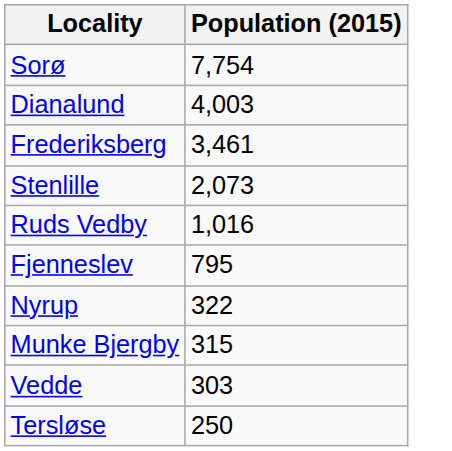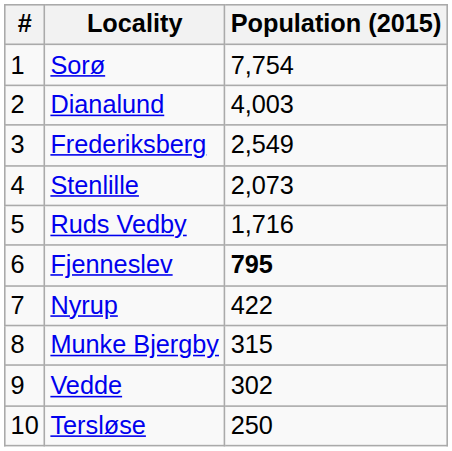 <table class="wikitable">
 <tr>
+<th>#</th>
 <th>Locality</th>
 <th>Population (2015)</th>
 </tr>
 <tr>
+<td>1</td>
 <td><a href='#'>Sorø</a></td>
 <td>7,754</td>
 </tr>
 <tr>
+<td>2</td>
 <td><a href='#'>Dianalund</a></td>
 <td>4,003</td>
 </tr>
 <tr>
+<td>3</td>
 <td><a href='#'>Frederiksberg</a></td>
-<td>3,461</td>
+<td>2,549</td>
 </tr>
 <tr>
+<td>4</td>
 <td><a href='#'>Stenlille</a></td>
 <td>2,073</td>
 </tr>
 <tr>
+<td>5</td>
 <td><a href='#'>Ruds Vedby</a></td>
-<td>1,016</td>
+<td>1,716</td>
 </tr>
 <tr>
+<td>6</td>
 <td><a href='#'>Fjenneslev</a></td>
-<td>795</td>
+<td><strong>795</strong></td>
 </tr>
 <tr>
+<td>7</td>
 <td><a href='#'>Nyrup</a></td>
-<td>322</td>
+<td>422</td>
 </tr>
 <tr>
+<td>8</td>
 <td><a href='#'>Munke Bjergby</a></td>
 <td>315</td>
 </tr>
 <tr>
+<td>9</td>
 <td><a href='#'>Vedde</a></td>
-<td>303</td>
+<td>302</td>
 </tr>
 <tr>
+<td>10</td>
 <td><a href='#'>Tersløse</a></td>
 <td>250</td>
 </tr>
 </table>
